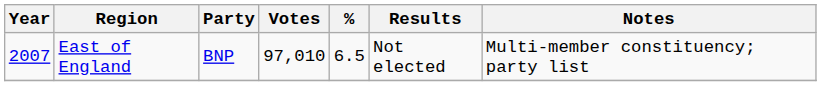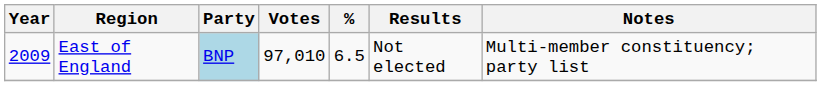 <table class="wikitable">
 <tr>
 <th>Year</th>
 <th>Region</th>
 <th>Party</th>
 <th>Votes</th>
 <th>%</th>
 <th>Results</th>
 <th>Notes</th>
 </tr>
 <tr>
-<td><a href='#'>2007</a></td>
+<td><a href='#'>2009</a></td>
 <td><a href='#'>East of England</a></td>
-<td><a href='#'>BNP</a></td>
+<td style="background: lightblue;"><a href='#'>BNP</a></td>
 <td>97,010</td>
 <td>6.5</td>
 <td>Not elected</td>
 <td>Multi-member constituency; party list</td>
 </tr>
 <tr>
 </tr>
 </table>
